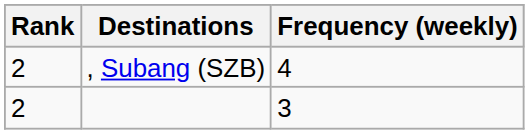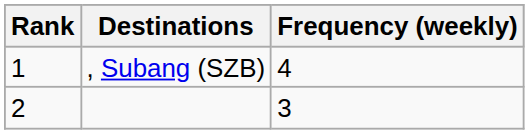 <table class="wikitable sortable" style="font-size:89%;width:; align=center">
 <tr bgcolor=darkgrey>
 <th>Rank</th>
 <th>Destinations</th>
 <th>Frequency (weekly)</th>
 </tr>
 <tr>
-<td>2</td>
+<td>1</td>
 <td>, <a href='#'>Subang</a> (SZB)</td>
 <td>4</td>
 </tr>
 <tr>
 <td>2</td>
 <td></td>
 <td>3</td>
 </tr>
 </table>
